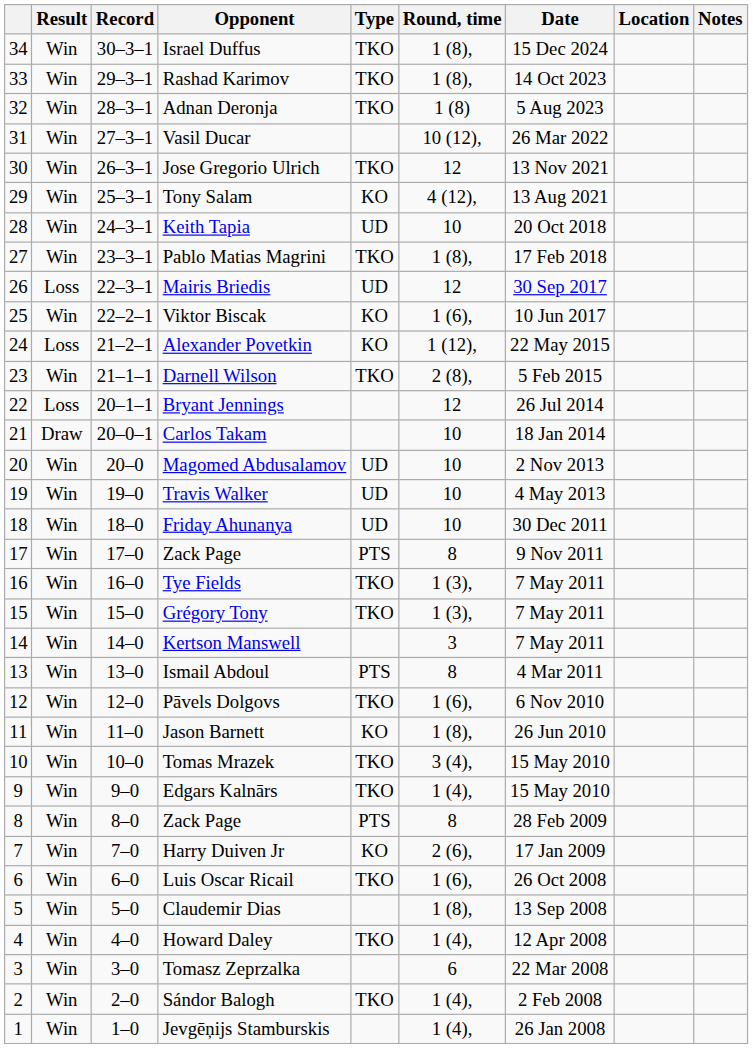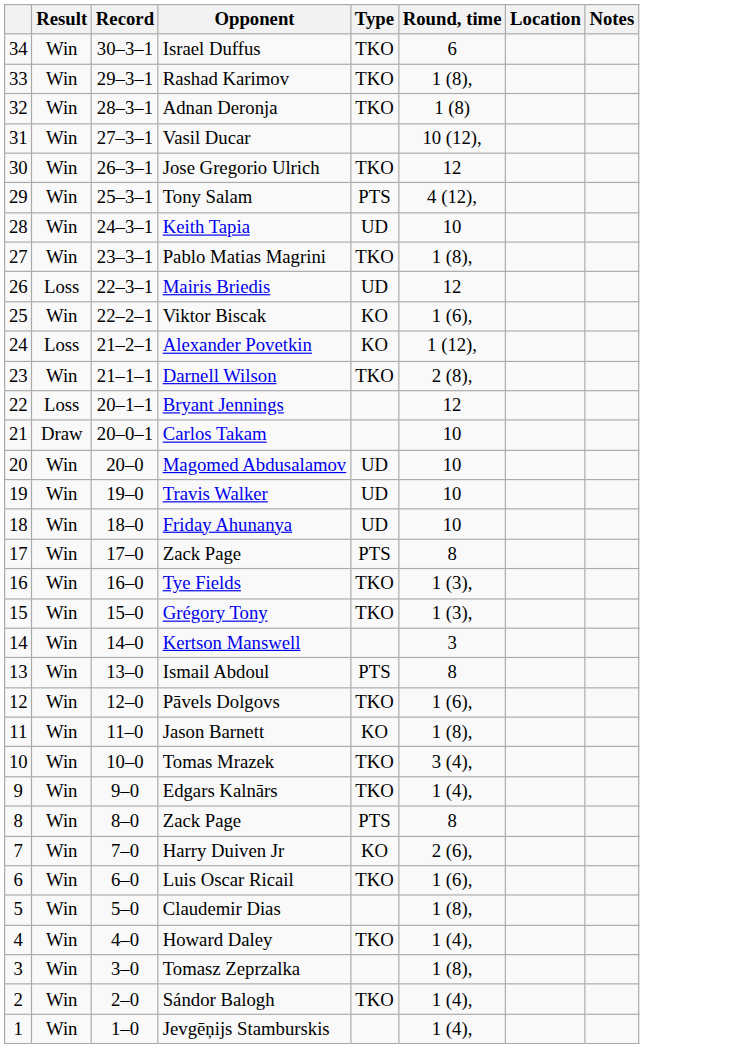 <table class="wikitable" style="text-align:center">
 <tr>
 <th></th>
 <th>Result</th>
 <th>Record</th>
 <th>Opponent</th>
 <th>Type</th>
 <th>Round, time</th>
-<th>Date</th>
 <th>Location</th>
 <th>Notes</th>
 </tr>
 <tr>
 <td>34</td>
 <td>Win</td>
 <td>30–3–1</td>
 <td style="text-align:left;">Israel Duffus</td>
 <td>TKO</td>
-<td>1 (8), </td>
-<td>15 Dec 2024</td>
+<td>6</td>
 <td style="text-align:left;"></td>
 <td></td>
 </tr>
 <tr>
 <td>33</td>
 <td>Win</td>
 <td>29–3–1</td>
 <td style="text-align:left;">Rashad Karimov</td>
 <td>TKO</td>
 <td>1 (8), </td>
-<td>14 Oct 2023</td>
 <td style="text-align:left;"></td>
 <td></td>
 </tr>
 <tr>
 <td>32</td>
 <td>Win</td>
 <td>28–3–1</td>
 <td style="text-align:left;">Adnan Deronja</td>
 <td>TKO</td>
 <td>1 (8)</td>
-<td>5 Aug 2023</td>
 <td style="text-align:left;"></td>
 <td></td>
 </tr>
 <tr>
 <td>31</td>
 <td>Win</td>
 <td>27–3–1</td>
 <td style="text-align:left;">Vasil Ducar</td>
 <td></td>
 <td>10 (12), </td>
-<td>26 Mar 2022</td>
 <td style="text-align:left;"></td>
 <td style="text-align:left;"></td>
 </tr>
 <tr>
 <td>30</td>
 <td>Win</td>
 <td>26–3–1</td>
 <td style="text-align:left;">Jose Gregorio Ulrich</td>
 <td>TKO</td>
 <td>12</td>
-<td>13 Nov 2021</td>
 <td style="text-align:left;"></td>
 <td></td>
 </tr>
 <tr>
 <td>29</td>
 <td>Win</td>
 <td>25–3–1</td>
 <td style="text-align:left;">Tony Salam</td>
-<td>KO</td>
+<td>PTS</td>
 <td>4 (12), </td>
-<td>13 Aug 2021</td>
 <td style="text-align:left;"></td>
 <td style="text-align:left;"></td>
 </tr>
 <tr>
 <td>28</td>
 <td>Win</td>
 <td>24–3–1</td>
 <td style="text-align:left;"><a href='#'>Keith Tapia</a></td>
 <td>UD</td>
 <td>10</td>
-<td>20 Oct 2018</td>
 <td style="text-align:left;"></td>
 <td style="text-align:left;"></td>
 </tr>
 <tr>
 <td>27</td>
 <td>Win</td>
 <td>23–3–1</td>
 <td style="text-align:left;">Pablo Matias Magrini</td>
 <td>TKO</td>
 <td>1 (8), </td>
-<td>17 Feb 2018</td>
 <td style="text-align:left;"></td>
 <td></td>
 </tr>
 <tr>
 <td>26</td>
 <td>Loss</td>
 <td>22–3–1</td>
 <td style="text-align:left;"><a href='#'>Mairis Briedis</a></td>
 <td>UD</td>
 <td>12</td>
-<td><a href='#'>30 Sep 2017</a></td>
 <td style="text-align:left;"></td>
 <td style="text-align:left;"></td>
 </tr>
 <tr>
 <td>25</td>
 <td>Win</td>
 <td>22–2–1</td>
 <td style="text-align:left;">Viktor Biscak</td>
 <td>KO</td>
 <td>1 (6), </td>
-<td>10 Jun 2017</td>
 <td style="text-align:left;"></td>
 <td></td>
 </tr>
 <tr>
 <td>24</td>
 <td>Loss</td>
 <td>21–2–1</td>
 <td style="text-align:left;"><a href='#'>Alexander Povetkin</a></td>
 <td>KO</td>
 <td>1 (12), </td>
-<td>22 May 2015</td>
 <td style="text-align:left;"></td>
 <td style="text-align:left;"></td>
 </tr>
 <tr>
 <td>23</td>
 <td>Win</td>
 <td>21–1–1</td>
 <td style="text-align:left;"><a href='#'>Darnell Wilson</a></td>
 <td>TKO</td>
 <td>2 (8), </td>
-<td>5 Feb 2015</td>
 <td style="text-align:left;"></td>
 <td></td>
 </tr>
 <tr>
 <td>22</td>
 <td>Loss</td>
 <td>20–1–1</td>
 <td style="text-align:left;"><a href='#'>Bryant Jennings</a></td>
 <td></td>
 <td>12</td>
-<td>26 Jul 2014</td>
 <td style="text-align:left;"></td>
 <td></td>
 </tr>
 <tr>
 <td>21</td>
 <td>Draw</td>
 <td>20–0–1</td>
 <td style="text-align:left;"><a href='#'>Carlos Takam</a></td>
 <td></td>
 <td>10</td>
-<td>18 Jan 2014</td>
 <td style="text-align:left;"></td>
 <td style="text-align:left;"></td>
 </tr>
 <tr>
 <td>20</td>
 <td>Win</td>
 <td>20–0</td>
 <td style="text-align:left;"><a href='#'>Magomed Abdusalamov</a></td>
 <td>UD</td>
 <td>10</td>
-<td>2 Nov 2013</td>
 <td style="text-align:left;"></td>
 <td style="text-align:left;"></td>
 </tr>
 <tr>
 <td>19</td>
 <td>Win</td>
 <td>19–0</td>
 <td style="text-align:left;"><a href='#'>Travis Walker</a></td>
 <td>UD</td>
 <td>10</td>
-<td>4 May 2013</td>
 <td style="text-align:left;"></td>
 <td></td>
 </tr>
 <tr>
 <td>18</td>
 <td>Win</td>
 <td>18–0</td>
 <td style="text-align:left;"><a href='#'>Friday Ahunanya</a></td>
 <td>UD</td>
 <td>10</td>
-<td>30 Dec 2011</td>
 <td style="text-align:left;"></td>
 <td></td>
 </tr>
 <tr>
 <td>17</td>
 <td>Win</td>
 <td>17–0</td>
 <td style="text-align:left;">Zack Page</td>
 <td>PTS</td>
 <td>8</td>
-<td>9 Nov 2011</td>
 <td style="text-align:left;"></td>
 <td></td>
 </tr>
 <tr>
 <td>16</td>
 <td>Win</td>
 <td>16–0</td>
 <td style="text-align:left;"><a href='#'>Tye Fields</a></td>
 <td>TKO</td>
 <td>1 (3), </td>
-<td>7 May 2011</td>
 <td style="text-align:left;"></td>
 <td style="text-align:left;"></td>
 </tr>
 <tr>
 <td>15</td>
 <td>Win</td>
 <td>15–0</td>
 <td style="text-align:left;"><a href='#'>Grégory Tony</a></td>
 <td>TKO</td>
 <td>1 (3), </td>
-<td>7 May 2011</td>
 <td style="text-align:left;"></td>
 <td style="text-align:left;"></td>
 </tr>
 <tr align=center>
 <td>14</td>
 <td>Win</td>
 <td>14–0</td>
 <td style="text-align:left;"><a href='#'>Kertson Manswell</a></td>
 <td></td>
 <td>3</td>
-<td>7 May 2011</td>
 <td style="text-align:left;"></td>
 <td style="text-align:left;"></td>
 </tr>
 <tr>
 <td>13</td>
 <td>Win</td>
 <td>13–0</td>
 <td style="text-align:left;">Ismail Abdoul</td>
 <td>PTS</td>
 <td>8</td>
-<td>4 Mar 2011</td>
 <td style="text-align:left;"></td>
 <td></td>
 </tr>
 <tr>
 <td>12</td>
 <td>Win</td>
 <td>12–0</td>
 <td style="text-align:left;">Pāvels Dolgovs</td>
 <td>TKO</td>
 <td>1 (6), </td>
-<td>6 Nov 2010</td>
 <td style="text-align:left;"></td>
 <td></td>
 </tr>
 <tr>
 <td>11</td>
 <td>Win</td>
 <td>11–0</td>
 <td style="text-align:left;">Jason Barnett</td>
 <td>KO</td>
 <td>1 (8), </td>
-<td>26 Jun 2010</td>
 <td style="text-align:left;"></td>
 <td></td>
 </tr>
 <tr>
 <td>10</td>
 <td>Win</td>
 <td>10–0</td>
 <td style="text-align:left;">Tomas Mrazek</td>
 <td>TKO</td>
 <td>3 (4), </td>
-<td>15 May 2010</td>
 <td style="text-align:left;"></td>
 <td></td>
 </tr>
 <tr>
 <td>9</td>
 <td>Win</td>
 <td>9–0</td>
 <td style="text-align:left;">Edgars Kalnārs</td>
 <td>TKO</td>
 <td>1 (4), </td>
-<td>15 May 2010</td>
 <td style="text-align:left;"></td>
 <td></td>
 </tr>
 <tr>
 <td>8</td>
 <td>Win</td>
 <td>8–0</td>
 <td style="text-align:left;">Zack Page</td>
 <td>PTS</td>
 <td>8</td>
-<td>28 Feb 2009</td>
 <td style="text-align:left;"></td>
 <td></td>
 </tr>
 <tr>
 <td>7</td>
 <td>Win</td>
 <td>7–0</td>
 <td style="text-align:left;">Harry Duiven Jr</td>
 <td>KO</td>
 <td>2 (6), </td>
-<td>17 Jan 2009</td>
 <td style="text-align:left;"></td>
 <td></td>
 </tr>
 <tr>
 <td>6</td>
 <td>Win</td>
 <td>6–0</td>
 <td style="text-align:left;">Luis Oscar Ricail</td>
 <td>TKO</td>
 <td>1 (6), </td>
-<td>26 Oct 2008</td>
 <td style="text-align:left;"></td>
 <td></td>
 </tr>
 <tr>
 <td>5</td>
 <td>Win</td>
 <td>5–0</td>
 <td style="text-align:left;">Claudemir Dias</td>
 <td></td>
 <td>1 (8), </td>
-<td>13 Sep 2008</td>
 <td style="text-align:left;"></td>
 <td></td>
 </tr>
 <tr>
 <td>4</td>
 <td>Win</td>
 <td>4–0</td>
 <td style="text-align:left;">Howard Daley</td>
 <td>TKO</td>
 <td>1 (4), </td>
-<td>12 Apr 2008</td>
 <td style="text-align:left;"></td>
 <td></td>
 </tr>
 <tr>
 <td>3</td>
 <td>Win</td>
 <td>3–0</td>
 <td style="text-align:left;">Tomasz Zeprzalka</td>
 <td></td>
-<td>6</td>
-<td>22 Mar 2008</td>
+<td>1 (8), </td>
 <td style="text-align:left;"></td>
 <td></td>
 </tr>
 <tr>
 <td>2</td>
 <td>Win</td>
 <td>2–0</td>
 <td style="text-align:left;">Sándor Balogh</td>
 <td>TKO</td>
 <td>1 (4), </td>
-<td>2 Feb 2008</td>
 <td style="text-align:left;"></td>
 <td></td>
 </tr>
 <tr>
 <td>1</td>
 <td>Win</td>
 <td>1–0</td>
 <td style="text-align:left;">Jevgēņijs Stamburskis</td>
 <td></td>
 <td>1 (4), </td>
-<td>26 Jan 2008</td>
 <td style="text-align:left;"></td>
 <td></td>
 </tr>
 </table>
